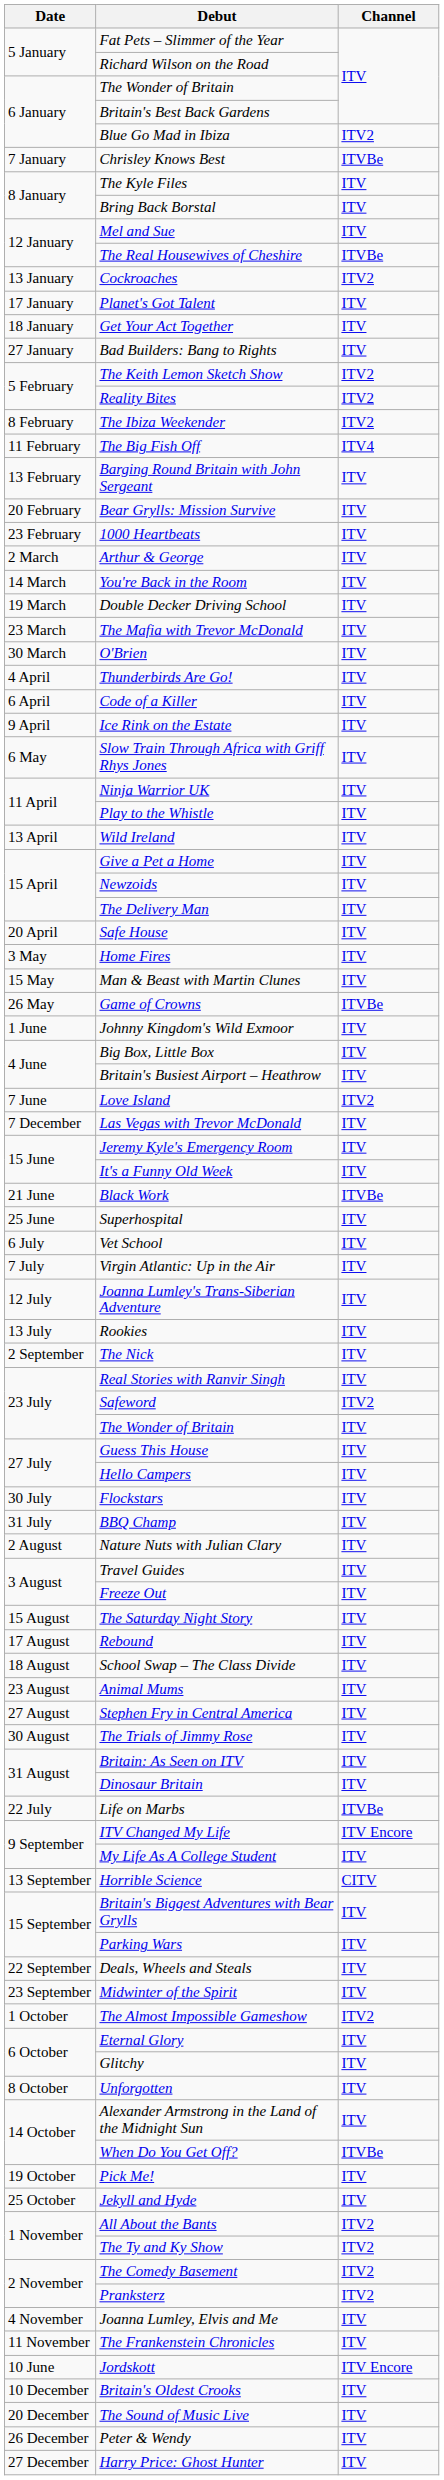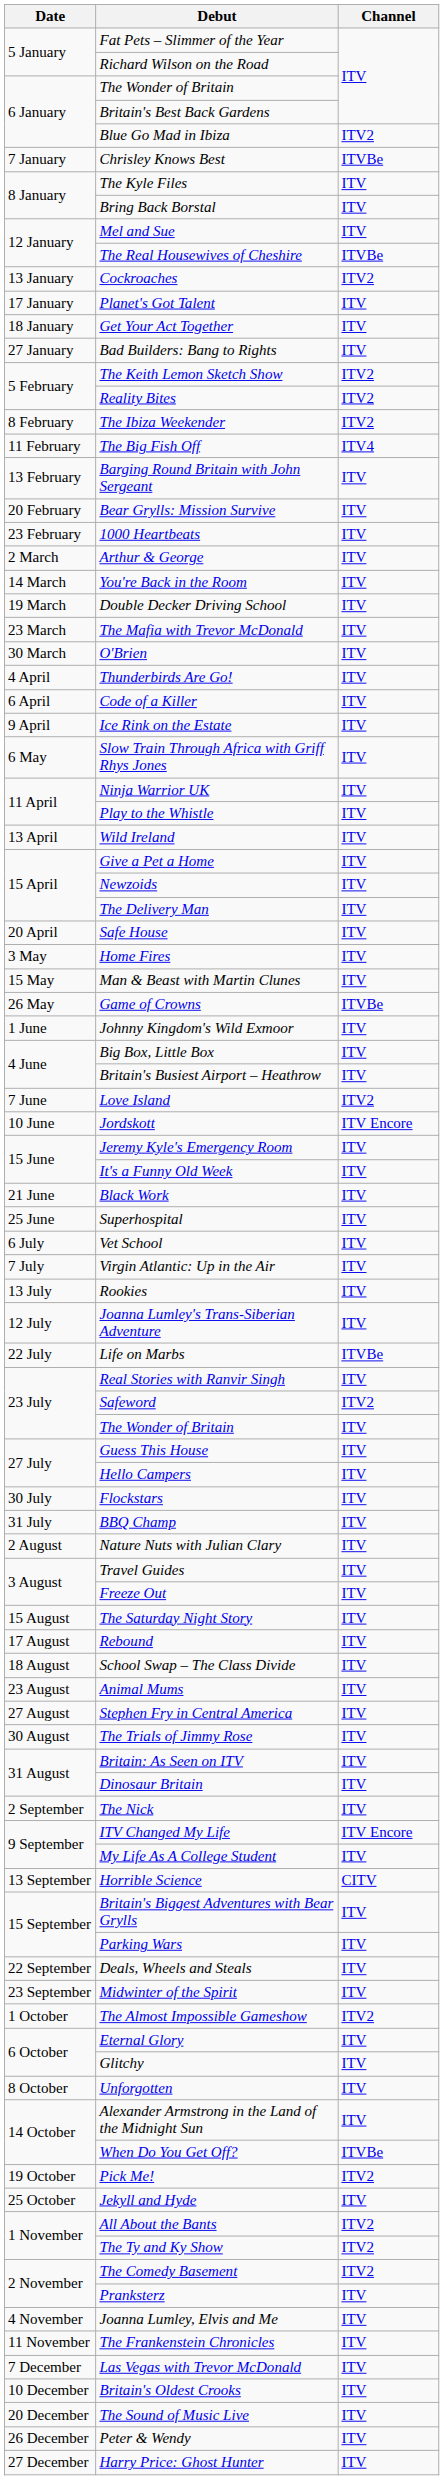 <table class="wikitable">
 <tr>
 <th width=90>Date</th>
 <th width=250>Debut</th>
 <th width=100>Channel</th>
 </tr>
 <tr>
 <td rowspan=2>5 January</td>
 <td><em>Fat Pets – Slimmer of the Year</em></td>
 <td rowspan="4"><a href='#'>ITV</a></td>
 </tr>
 <tr>
 <td><em>Richard Wilson on the Road</em></td>
 </tr>
 <tr>
 <td rowspan=3>6 January</td>
 <td><em>The Wonder of Britain</em></td>
 </tr>
 <tr>
 <td><em>Britain's Best Back Gardens</em></td>
 </tr>
 <tr>
 <td><em>Blue Go Mad in Ibiza</em></td>
 <td><a href='#'>ITV2</a></td>
 </tr>
 <tr>
 <td>7 January</td>
 <td><em>Chrisley Knows Best</em></td>
 <td><a href='#'>ITVBe</a></td>
 </tr>
 <tr>
 <td rowspan=2>8 January</td>
 <td><em>The Kyle Files</em></td>
 <td><a href='#'>ITV</a></td>
 </tr>
 <tr>
 <td><em>Bring Back Borstal</em></td>
 <td><a href='#'>ITV</a></td>
 </tr>
 <tr>
 <td rowspan=2>12 January</td>
 <td><em><a href='#'>Mel and Sue</a></em></td>
 <td><a href='#'>ITV</a></td>
 </tr>
 <tr>
 <td><em><a href='#'>The Real Housewives of Cheshire</a></em></td>
 <td><a href='#'>ITVBe</a></td>
 </tr>
 <tr>
 <td>13 January</td>
 <td><em><a href='#'>Cockroaches</a></em></td>
 <td><a href='#'>ITV2</a></td>
 </tr>
 <tr>
 <td>17 January</td>
 <td><em><a href='#'>Planet's Got Talent</a></em></td>
 <td><a href='#'>ITV</a></td>
 </tr>
 <tr>
 <td>18 January</td>
 <td><em><a href='#'>Get Your Act Together</a></em></td>
 <td><a href='#'>ITV</a></td>
 </tr>
 <tr>
 <td>27 January</td>
 <td><em>Bad Builders: Bang to Rights</em></td>
 <td><a href='#'>ITV</a></td>
 </tr>
 <tr>
 <td rowspan=2>5 February</td>
 <td><em><a href='#'>The Keith Lemon Sketch Show</a></em></td>
 <td><a href='#'>ITV2</a></td>
 </tr>
 <tr>
 <td><em><a href='#'>Reality Bites</a></em></td>
 <td><a href='#'>ITV2</a></td>
 </tr>
 <tr>
 <td>8 February</td>
 <td><em><a href='#'>The Ibiza Weekender</a></em></td>
 <td><a href='#'>ITV2</a></td>
 </tr>
 <tr>
 <td>11 February</td>
 <td><em><a href='#'>The Big Fish Off</a></em></td>
 <td><a href='#'>ITV4</a></td>
 </tr>
 <tr>
 <td>13 February</td>
 <td><em><a href='#'>Barging Round Britain with John Sergeant</a></em></td>
 <td><a href='#'>ITV</a></td>
 </tr>
 <tr>
 <td>20 February</td>
 <td><em><a href='#'>Bear Grylls: Mission Survive</a></em></td>
 <td><a href='#'>ITV</a></td>
 </tr>
 <tr>
 <td>23 February</td>
 <td><em><a href='#'>1000 Heartbeats</a></em></td>
 <td><a href='#'>ITV</a></td>
 </tr>
 <tr>
 <td>2 March</td>
 <td><em><a href='#'>Arthur & George</a></em></td>
 <td><a href='#'>ITV</a></td>
 </tr>
 <tr>
 <td>14 March</td>
 <td><em><a href='#'>You're Back in the Room</a></em></td>
 <td><a href='#'>ITV</a></td>
 </tr>
 <tr>
 <td>19 March</td>
 <td><em>Double Decker Driving School</em></td>
 <td><a href='#'>ITV</a></td>
 </tr>
 <tr>
 <td>23 March</td>
 <td><em><a href='#'>The Mafia with Trevor McDonald</a></em></td>
 <td><a href='#'>ITV</a></td>
 </tr>
 <tr>
 <td>30 March</td>
 <td><em><a href='#'>O'Brien</a></em></td>
 <td><a href='#'>ITV</a></td>
 </tr>
 <tr>
 <td>4 April</td>
 <td><em><a href='#'>Thunderbirds Are Go!</a></em></td>
 <td><a href='#'>ITV</a></td>
 </tr>
 <tr>
 <td>6 April</td>
 <td><em><a href='#'>Code of a Killer</a></em></td>
 <td><a href='#'>ITV</a></td>
 </tr>
 <tr>
 <td>9 April</td>
 <td><em><a href='#'>Ice Rink on the Estate</a></em></td>
 <td><a href='#'>ITV</a></td>
 </tr>
 <tr>
 <td>6 May</td>
 <td><em><a href='#'>Slow Train Through Africa with Griff Rhys Jones</a></em></td>
 <td><a href='#'>ITV</a></td>
 </tr>
 <tr>
 <td rowspan=2>11 April</td>
 <td><em><a href='#'>Ninja Warrior UK</a></em></td>
 <td><a href='#'>ITV</a></td>
 </tr>
 <tr>
 <td><em><a href='#'>Play to the Whistle</a></em></td>
 <td><a href='#'>ITV</a></td>
 </tr>
 <tr>
 <td>13 April</td>
 <td><em><a href='#'>Wild Ireland</a></em></td>
 <td><a href='#'>ITV</a></td>
 </tr>
 <tr>
 <td rowspan=3>15 April</td>
 <td><em><a href='#'>Give a Pet a Home</a></em></td>
 <td><a href='#'>ITV</a></td>
 </tr>
 <tr>
 <td><em><a href='#'>Newzoids</a></em></td>
 <td><a href='#'>ITV</a></td>
 </tr>
 <tr>
 <td><em><a href='#'>The Delivery Man</a></em></td>
 <td><a href='#'>ITV</a></td>
 </tr>
 <tr>
 <td>20 April</td>
 <td><em><a href='#'>Safe House</a></em></td>
 <td><a href='#'>ITV</a></td>
 </tr>
 <tr>
 <td>3 May</td>
 <td><em><a href='#'>Home Fires</a></em></td>
 <td><a href='#'>ITV</a></td>
 </tr>
 <tr>
 <td>15 May</td>
 <td><em>Man & Beast with Martin Clunes</em></td>
 <td><a href='#'>ITV</a></td>
 </tr>
 <tr>
 <td>26 May</td>
 <td><em><a href='#'>Game of Crowns</a></em></td>
 <td><a href='#'>ITVBe</a></td>
 </tr>
 <tr>
 <td>1 June</td>
 <td><em>Johnny Kingdom's Wild Exmoor</em></td>
 <td><a href='#'>ITV</a></td>
 </tr>
 <tr>
 <td rowspan=2>4 June</td>
 <td><em>Big Box, Little Box</em></td>
 <td><a href='#'>ITV</a></td>
 </tr>
 <tr>
 <td><em>Britain's Busiest Airport – Heathrow</em></td>
 <td><a href='#'>ITV</a></td>
 </tr>
 <tr>
 <td>7 June</td>
 <td><em><a href='#'>Love Island</a></em></td>
 <td><a href='#'>ITV2</a></td>
 </tr>
 <tr>
-<td>7 December</td>
-<td><em><a href='#'>Las Vegas with Trevor McDonald</a></em></td>
-<td><a href='#'>ITV</a></td>
+<td>10 June</td>
+<td><em><a href='#'>Jordskott</a></em></td>
+<td><a href='#'>ITV Encore</a></td>
 </tr>
 <tr>
 <td rowspan=2>15 June</td>
 <td><em><a href='#'>Jeremy Kyle's Emergency Room</a></em></td>
 <td><a href='#'>ITV</a></td>
 </tr>
 <tr>
 <td><em><a href='#'>It's a Funny Old Week</a></em></td>
 <td><a href='#'>ITV</a></td>
 </tr>
 <tr>
 <td>21 June</td>
 <td><em><a href='#'>Black Work</a></em></td>
-<td><a href='#'>ITVBe</a></td>
+<td><a href='#'>ITV</a></td>
 </tr>
 <tr>
 <td>25 June</td>
 <td><em>Superhospital</em></td>
 <td><a href='#'>ITV</a></td>
 </tr>
 <tr>
 <td>6 July</td>
 <td><em>Vet School</em></td>
 <td><a href='#'>ITV</a></td>
 </tr>
 <tr>
 <td>7 July</td>
 <td><em>Virgin Atlantic: Up in the Air</em></td>
 <td><a href='#'>ITV</a></td>
 </tr>
 <tr>
+<td>13 July</td>
+<td><em>Rookies</em></td>
+<td><a href='#'>ITV</a></td>
+</tr>
+<tr>
 <td>12 July</td>
 <td><em><a href='#'>Joanna Lumley's Trans-Siberian Adventure</a></em></td>
 <td><a href='#'>ITV</a></td>
 </tr>
 <tr>
-<td>13 July</td>
-<td><em>Rookies</em></td>
-<td><a href='#'>ITV</a></td>
-</tr>
-<tr>
-<td>2 September</td>
-<td><em><a href='#'>The Nick</a></em></td>
-<td><a href='#'>ITV</a></td>
+<td>22 July</td>
+<td><em>Life on Marbs</em></td>
+<td><a href='#'>ITVBe</a></td>
 </tr>
 <tr>
 <td rowspan=3>23 July</td>
 <td><em><a href='#'>Real Stories with Ranvir Singh</a></em></td>
 <td><a href='#'>ITV</a></td>
 </tr>
 <tr>
 <td><em><a href='#'>Safeword</a></em></td>
 <td><a href='#'>ITV2</a></td>
 </tr>
 <tr>
 <td><em><a href='#'>The Wonder of Britain</a></em></td>
 <td><a href='#'>ITV</a></td>
 </tr>
 <tr>
 <td rowspan=2>27 July</td>
 <td><em><a href='#'>Guess This House</a></em></td>
 <td><a href='#'>ITV</a></td>
 </tr>
 <tr>
 <td><em><a href='#'>Hello Campers</a></em></td>
 <td><a href='#'>ITV</a></td>
 </tr>
 <tr>
 <td>30 July</td>
 <td><em><a href='#'>Flockstars</a></em></td>
 <td><a href='#'>ITV</a></td>
 </tr>
 <tr>
 <td>31 July</td>
 <td><em><a href='#'>BBQ Champ</a></em></td>
 <td><a href='#'>ITV</a></td>
 </tr>
 <tr>
 <td>2 August</td>
 <td><em>Nature Nuts with Julian Clary</em></td>
 <td><a href='#'>ITV</a></td>
 </tr>
 <tr>
 <td rowspan=2>3 August</td>
 <td><em>Travel Guides</em></td>
 <td><a href='#'>ITV</a></td>
 </tr>
 <tr>
 <td><em><a href='#'>Freeze Out</a></em></td>
 <td><a href='#'>ITV</a></td>
 </tr>
 <tr>
 <td>15 August</td>
 <td><em><a href='#'>The Saturday Night Story</a></em></td>
 <td><a href='#'>ITV</a></td>
 </tr>
 <tr>
 <td>17 August</td>
 <td><em><a href='#'>Rebound</a></em></td>
 <td><a href='#'>ITV</a></td>
 </tr>
 <tr>
 <td>18 August</td>
 <td><em>School Swap – The Class Divide</em></td>
 <td><a href='#'>ITV</a></td>
 </tr>
 <tr>
 <td>23 August</td>
 <td><em><a href='#'>Animal Mums</a></em></td>
 <td><a href='#'>ITV</a></td>
 </tr>
 <tr>
 <td>27 August</td>
 <td><em><a href='#'>Stephen Fry in Central America</a></em></td>
 <td><a href='#'>ITV</a></td>
 </tr>
 <tr>
 <td>30 August</td>
 <td><em><a href='#'>The Trials of Jimmy Rose</a></em></td>
 <td><a href='#'>ITV</a></td>
 </tr>
 <tr>
 <td rowspan=2>31 August</td>
 <td><em><a href='#'>Britain: As Seen on ITV</a></em></td>
 <td><a href='#'>ITV</a></td>
 </tr>
 <tr>
 <td><em><a href='#'>Dinosaur Britain</a></em></td>
 <td><a href='#'>ITV</a></td>
 </tr>
 <tr>
-<td>22 July</td>
-<td><em>Life on Marbs</em></td>
-<td><a href='#'>ITVBe</a></td>
+<td>2 September</td>
+<td><em><a href='#'>The Nick</a></em></td>
+<td><a href='#'>ITV</a></td>
 </tr>
 <tr>
 <td rowspan=2>9 September</td>
 <td><em><a href='#'>ITV Changed My Life</a></em></td>
 <td><a href='#'>ITV Encore</a></td>
 </tr>
 <tr>
 <td><em><a href='#'>My Life As A College Student</a></em></td>
 <td><a href='#'>ITV</a></td>
 </tr>
 <tr>
 <td>13 September</td>
 <td><em><a href='#'>Horrible Science</a></em></td>
 <td><a href='#'>CITV</a></td>
 </tr>
 <tr>
 <td rowspan=2>15 September</td>
 <td><em><a href='#'>Britain's Biggest Adventures with Bear Grylls</a></em></td>
 <td><a href='#'>ITV</a></td>
 </tr>
 <tr>
 <td><em><a href='#'>Parking Wars</a></em></td>
 <td><a href='#'>ITV</a></td>
 </tr>
 <tr>
 <td>22 September</td>
 <td><em>Deals, Wheels and Steals</em></td>
 <td><a href='#'>ITV</a></td>
 </tr>
 <tr>
 <td>23 September</td>
 <td><em><a href='#'>Midwinter of the Spirit</a></em></td>
 <td><a href='#'>ITV</a></td>
 </tr>
 <tr>
 <td>1 October</td>
 <td><em><a href='#'>The Almost Impossible Gameshow</a></em></td>
 <td><a href='#'>ITV2</a></td>
 </tr>
 <tr>
 <td rowspan=2>6 October</td>
 <td><em><a href='#'>Eternal Glory</a></em></td>
 <td><a href='#'>ITV</a></td>
 </tr>
 <tr>
 <td><em>Glitchy</em></td>
 <td><a href='#'>ITV</a></td>
 </tr>
 <tr>
 <td>8 October</td>
 <td><em><a href='#'>Unforgotten</a></em></td>
 <td><a href='#'>ITV</a></td>
 </tr>
 <tr>
 <td rowspan=2>14 October</td>
 <td><em>Alexander Armstrong in the Land of the Midnight Sun</em></td>
 <td><a href='#'>ITV</a></td>
 </tr>
 <tr>
 <td><em><a href='#'>When Do You Get Off?</a></em></td>
 <td><a href='#'>ITVBe</a></td>
 </tr>
 <tr>
 <td>19 October</td>
 <td><em><a href='#'>Pick Me!</a></em></td>
-<td><a href='#'>ITV</a></td>
+<td><a href='#'>ITV2</a></td>
 </tr>
 <tr>
 <td>25 October</td>
 <td><em><a href='#'>Jekyll and Hyde</a></em></td>
 <td><a href='#'>ITV</a></td>
 </tr>
 <tr>
 <td rowspan=2>1 November</td>
 <td><em><a href='#'>All About the Bants</a></em></td>
 <td><a href='#'>ITV2</a></td>
 </tr>
 <tr>
 <td><em><a href='#'>The Ty and Ky Show</a></em></td>
 <td><a href='#'>ITV2</a></td>
 </tr>
 <tr>
 <td rowspan=2>2 November</td>
 <td><em><a href='#'>The Comedy Basement</a></em></td>
 <td><a href='#'>ITV2</a></td>
 </tr>
 <tr>
 <td><em><a href='#'>Pranksterz</a></em></td>
-<td><a href='#'>ITV2</a></td>
+<td><a href='#'>ITV</a></td>
 </tr>
 <tr>
 <td>4 November</td>
 <td><em>Joanna Lumley, Elvis and Me</em></td>
 <td><a href='#'>ITV</a></td>
 </tr>
 <tr>
 <td>11 November</td>
 <td><em><a href='#'>The Frankenstein Chronicles</a></em></td>
 <td><a href='#'>ITV</a></td>
 </tr>
 <tr>
-<td>10 June</td>
-<td><em><a href='#'>Jordskott</a></em></td>
-<td><a href='#'>ITV Encore</a></td>
+<td>7 December</td>
+<td><em><a href='#'>Las Vegas with Trevor McDonald</a></em></td>
+<td><a href='#'>ITV</a></td>
 </tr>
 <tr>
 <td>10 December</td>
 <td><em><a href='#'>Britain's Oldest Crooks</a></em></td>
 <td><a href='#'>ITV</a></td>
 </tr>
 <tr>
 <td>20 December</td>
 <td><em><a href='#'>The Sound of Music Live</a></em></td>
 <td><a href='#'>ITV</a></td>
 </tr>
 <tr>
 <td>26 December</td>
 <td><em>Peter & Wendy</em></td>
 <td><a href='#'>ITV</a></td>
 </tr>
 <tr>
 <td>27 December</td>
 <td><em><a href='#'>Harry Price: Ghost Hunter</a></em></td>
 <td><a href='#'>ITV</a></td>
 </tr>
 </table>
